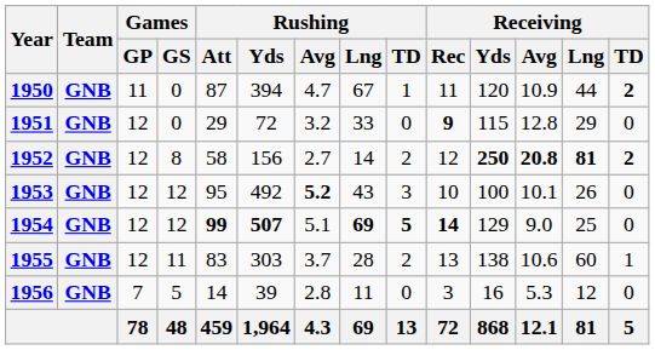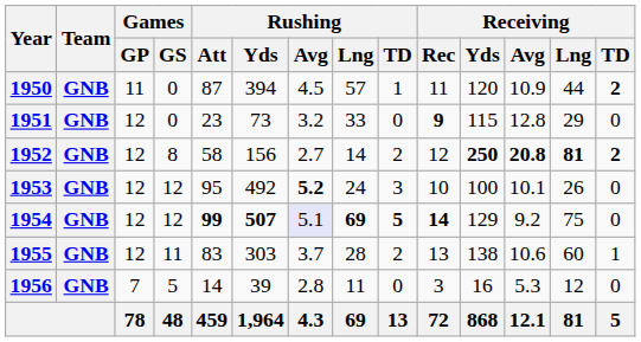 <table class="wikitable" style="text-align:center;">
 <tr>
 <th rowspan="2">Year</th>
 <th rowspan="2">Team</th>
 <th colspan="2">Games</th>
 <th colspan="5">Rushing</th>
 <th colspan="5">Receiving</th>
 </tr>
 <tr>
 <th>GP</th>
 <th>GS</th>
 <th>Att</th>
 <th>Yds</th>
 <th>Avg</th>
 <th>Lng</th>
 <th>TD</th>
 <th>Rec</th>
 <th>Yds</th>
 <th>Avg</th>
 <th>Lng</th>
 <th>TD</th>
 </tr>
 <tr>
 <th><a href='#'>1950</a></th>
 <th><a href='#'>GNB</a></th>
 <td>11</td>
 <td>0</td>
 <td>87</td>
 <td>394</td>
-<td>4.7</td>
-<td>67</td>
+<td>4.5</td>
+<td>57</td>
 <td>1</td>
 <td>11</td>
 <td>120</td>
 <td>10.9</td>
 <td>44</td>
 <td><strong>2</strong></td>
 </tr>
 <tr>
 <th><a href='#'>1951</a></th>
 <th><a href='#'>GNB</a></th>
 <td>12</td>
 <td>0</td>
-<td>29</td>
-<td>72</td>
+<td>23</td>
+<td>73</td>
 <td>3.2</td>
 <td>33</td>
 <td>0</td>
 <td><strong>9</strong></td>
 <td>115</td>
 <td>12.8</td>
 <td>29</td>
 <td>0</td>
 </tr>
 <tr>
 <th><a href='#'>1952</a></th>
 <th><a href='#'>GNB</a></th>
 <td>12</td>
 <td>8</td>
 <td>58</td>
 <td>156</td>
 <td>2.7</td>
 <td>14</td>
 <td>2</td>
 <td>12</td>
 <td><strong>250</strong></td>
 <td><strong>20.8</strong></td>
 <td><strong>81</strong></td>
 <td><strong>2</strong></td>
 </tr>
 <tr>
 <th><a href='#'>1953</a></th>
 <th><a href='#'>GNB</a></th>
 <td>12</td>
 <td>12</td>
 <td>95</td>
 <td>492</td>
 <td><strong>5.2</strong></td>
-<td>43</td>
+<td>24</td>
 <td>3</td>
 <td>10</td>
 <td>100</td>
 <td>10.1</td>
 <td>26</td>
 <td>0</td>
 </tr>
 <tr>
 <th><a href='#'>1954</a></th>
 <th><a href='#'>GNB</a></th>
 <td>12</td>
 <td>12</td>
 <td><strong>99</strong></td>
 <td><strong>507</strong></td>
-<td>5.1</td>
+<td style="background: lavender;">5.1</td>
 <td><strong>69</strong></td>
 <td><strong>5</strong></td>
 <td><strong>14</strong></td>
 <td>129</td>
-<td>9.0</td>
-<td>25</td>
+<td>9.2</td>
+<td>75</td>
 <td>0</td>
 </tr>
 <tr>
 <th><a href='#'>1955</a></th>
 <th><a href='#'>GNB</a></th>
 <td>12</td>
 <td>11</td>
 <td>83</td>
 <td>303</td>
 <td>3.7</td>
 <td>28</td>
 <td>2</td>
 <td>13</td>
 <td>138</td>
 <td>10.6</td>
 <td>60</td>
 <td>1</td>
 </tr>
 <tr>
 <th><a href='#'>1956</a></th>
 <th><a href='#'>GNB</a></th>
 <td>7</td>
 <td>5</td>
 <td>14</td>
 <td>39</td>
 <td>2.8</td>
 <td>11</td>
 <td>0</td>
 <td>3</td>
 <td>16</td>
 <td>5.3</td>
 <td>12</td>
 <td>0</td>
 </tr>
 <tr>
 <th colspan="2"></th>
 <th>78</th>
 <th>48</th>
 <th>459</th>
 <th>1,964</th>
 <th>4.3</th>
 <th>69</th>
 <th>13</th>
 <th>72</th>
 <th>868</th>
 <th>12.1</th>
 <th>81</th>
 <th>5</th>
 </tr>
 </table>
